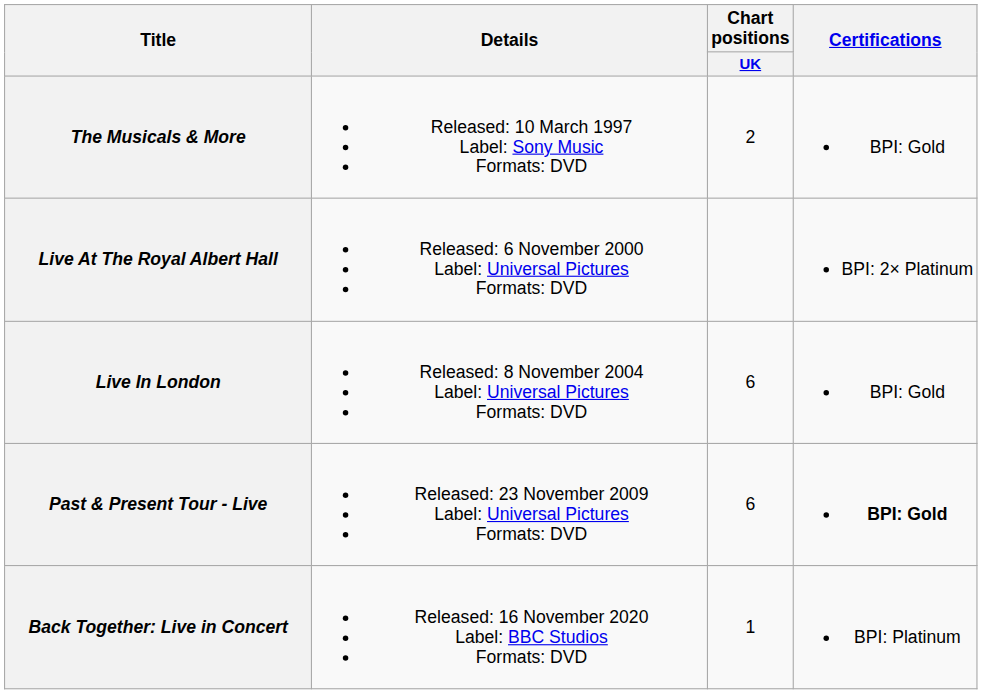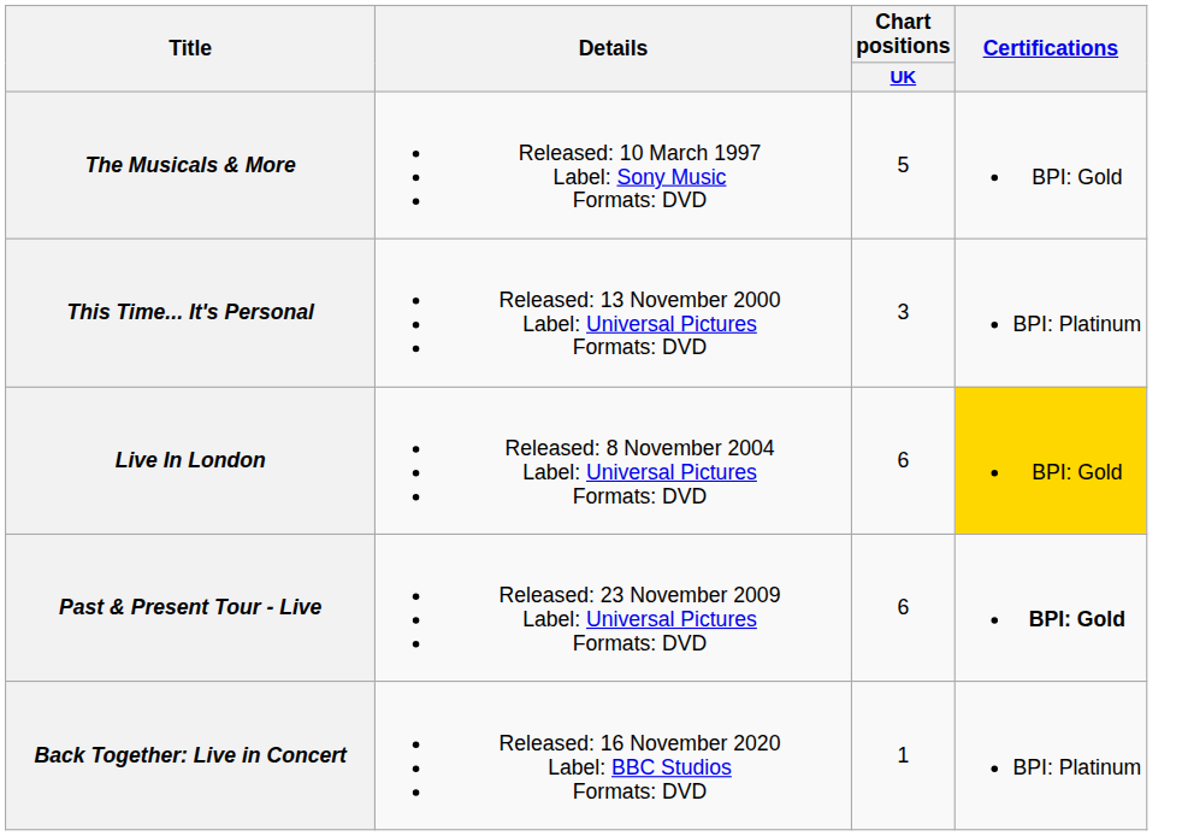 <table class="wikitable plainrowheaders" style="text-align:center;">
 <tr>
 <th scope="col" rowspan="2" style="width:17em;">Title</th>
 <th scope="col" rowspan="2" style="width:22em;">Details</th>
 <th scope="col">Chart positions</th>
 <th scope="col" rowspan="2"><a href='#'>Certifications</a></th>
 </tr>
 <tr>
 <th scope="col" style="width:3em;font-size:85%;"><a href='#'>UK</a></th>
 </tr>
 <tr>
 <th scope="row"><em>The Musicals & More</em></th>
 <td><br><ul><li>Released: 10 March 1997</li><li>Label: <a href='#'>Sony Music</a></li><li>Formats: DVD</li></ul></td>
-<td>2</td>
+<td>5</td>
 <td><br><ul><li>BPI: Gold</li></ul></td>
 </tr>
 <tr>
-<th scope="row"><em>Live At The Royal Albert Hall</em></th>
-<td><br><ul><li>Released: 6 November 2000</li><li>Label: <a href='#'>Universal Pictures</a></li><li>Formats: DVD</li></ul></td>
-<td></td>
-<td><br><ul><li>BPI: 2× Platinum</li></ul></td>
+<th scope="row"><em>This Time... It's Personal</em></th>
+<td><br><ul><li>Released: 13 November 2000</li><li>Label: <a href='#'>Universal Pictures</a></li><li>Formats: DVD</li></ul></td>
+<td>3</td>
+<td><br><ul><li>BPI: Platinum</li></ul></td>
 </tr>
 <tr>
 <th scope="row"><em>Live In London</em></th>
 <td><br><ul><li>Released: 8 November 2004</li><li>Label: <a href='#'>Universal Pictures</a></li><li>Formats: DVD</li></ul></td>
 <td>6</td>
-<td><br><ul><li>BPI: Gold</li></ul></td>
+<td style="background: gold;"><br><ul><li>BPI: Gold</li></ul></td>
 </tr>
 <tr>
 <th scope="row"><em>Past & Present Tour - Live</em></th>
 <td><br><ul><li>Released: 23 November 2009</li><li>Label: <a href='#'>Universal Pictures</a></li><li>Formats: DVD</li></ul></td>
 <td>6</td>
 <td><strong><br><ul><li>BPI: Gold</li></ul></strong></td>
 </tr>
 <tr>
 <th scope="row"><em>Back Together: Live in Concert</em><br></th>
 <td><br><ul><li>Released: 16 November 2020</li><li>Label: <a href='#'>BBC Studios</a></li><li>Formats: DVD</li></ul></td>
 <td>1</td>
 <td><br><ul><li>BPI: Platinum</li></ul></td>
 </tr>
 </table>
